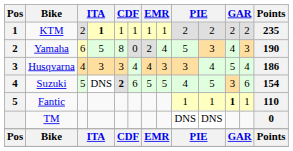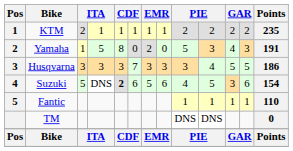 <table class="wikitable" style="font-size: 80%; text-align:center">
 <tr valign="top">
 <th scope="col" valign="middle">Pos</th>
 <th scope="col" valign="middle">Bike</th>
 <th scope="colgroup" colspan=2><a href='#'>ITA</a><br></th>
 <th scope="colgroup" colspan=2><a href='#'>CDF</a><br></th>
 <th scope="colgroup" colspan=2><a href='#'>EMR</a><br></th>
 <th scope="colgroup" colspan=2><a href='#'>PIE</a><br></th>
 <th scope="colgroup" colspan=2><a href='#'>GAR</a><br></th>
 <th scope="col" valign="middle">Points</th>
 </tr>
 <tr>
 <th scope="row">1</th>
 <td><a href='#'>KTM</a></td>
 <td style="background:#dfdfdf;">2</td>
-<td style="background:#ffffbf;"><strong>1</strong></td>
+<td style="background:#ffffbf;">1</td>
 <td style="background:#ffffbf;">1</td>
 <td style="background:#ffffbf;">1</td>
 <td style="background:#ffffbf;">1</td>
 <td style="background:#ffffbf;">1</td>
 <td style="background:#dfdfdf;">2</td>
 <td style="background:#dfdfdf;">2</td>
 <td style="background:#dfdfdf;">2</td>
 <td style="background:#dfdfdf;">2</td>
 <th>235</th>
 </tr>
 <tr>
 <th scope="row">2</th>
 <td><a href='#'>Yamaha</a></td>
-<td style="background:#ffffbf;">6</td>
+<td style="background:#ffffbf;">1</td>
 <td style="background:#dfffdf;">5</td>
 <td style="background:#dfffdf;">8</td>
 <td style="background:#dfdfdf;">0</td>
 <td style="background:#dfdfdf;">2</td>
-<td style="background:#dfffdf;">4</td>
+<td style="background:#dfffdf;">0</td>
 <td style="background:#dfffdf;">5</td>
 <td style="background:#ffdf9f;">3</td>
 <td style="background:#dfffdf;">4</td>
 <td style="background:#ffdf9f;">3</td>
-<th>190</th>
+<th>191</th>
 </tr>
 <tr>
 <th scope="row">3</th>
 <td><a href='#'>Husqvarna</a></td>
-<td style="background:#ffdf9f;">4</td>
 <td style="background:#ffdf9f;">3</td>
 <td style="background:#ffdf9f;">3</td>
-<td style="background:#dfffdf;">4</td>
-<td style="background:#ffdf9f;">4</td>
+<td style="background:#ffdf9f;">3</td>
+<td style="background:#dfffdf;">7</td>
+<td style="background:#ffdf9f;">3</td>
 <td style="background:#ffdf9f;">3</td>
 <td style="background:#ffdf9f;">3</td>
 <td style="background:#dfffdf;">4</td>
 <td style="background:#dfffdf;">5</td>
-<td style="background:#dfffdf;">4</td>
+<td style="background:#dfffdf;">5</td>
 <th>186</th>
 </tr>
 <tr>
 <th scope="row">4</th>
 <td><a href='#'>Suzuki</a></td>
 <td style="background:#dfffdf;">5</td>
 <td style="background:#ffffff;">DNS</td>
 <td style="background:#dfdfdf;"><strong>2</strong></td>
 <td style="background:#dfffdf;">6</td>
 <td style="background:#dfffdf;">5</td>
-<td style="background:#dfffdf;">5</td>
+<td style="background:#dfffdf;">6</td>
 <td style="background:#dfffdf;">4</td>
 <td style="background:#dfffdf;">5</td>
 <td style="background:#ffdf9f;">3</td>
 <td style="background:#dfffdf;">6</td>
 <th>154</th>
 </tr>
 <tr>
 <th scope="row">5</th>
 <td><a href='#'>Fantic</a></td>
 <td></td>
 <td></td>
 <td></td>
 <td></td>
 <td></td>
 <td></td>
 <td style="background:#ffffbf;">1</td>
 <td style="background:#ffffbf;">1</td>
-<td style="background:#ffffbf;"><strong>1</strong></td>
+<td style="background:#ffffbf;">1</td>
 <td style="background:#ffffbf;">1</td>
 <th>110</th>
 </tr>
 <tr>
 <th></th>
 <td><a href='#'>TM</a></td>
 <td></td>
 <td></td>
 <td></td>
 <td></td>
 <td></td>
 <td></td>
 <td style="background:#ffffff;">DNS</td>
 <td style="background:#ffffff;">DNS</td>
 <td></td>
 <td></td>
 <th>0</th>
 </tr>
 <tr>
 </tr>
 <tr valign="top">
 <th valign="middle">Pos</th>
 <th valign="middle">Bike</th>
 <th colspan=2><a href='#'>ITA</a><br></th>
 <th colspan=2><a href='#'>CDF</a><br></th>
 <th colspan=2><a href='#'>EMR</a><br></th>
 <th colspan=2><a href='#'>PIE</a><br></th>
 <th colspan=2><a href='#'>GAR</a><br></th>
 <th valign="middle">Points</th>
 </tr>
 <tr>
 </tr>
 </table>
